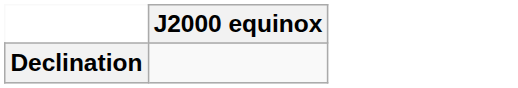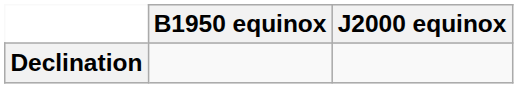 <table class="wikitable" style="border: none">
 <tr>
 <td style="border: none; background: white"></td>
+<th scope="col">B1950 equinox</th>
 <th scope="col">J2000 equinox</th>
 </tr>
 <tr>
 <th scope="row">Declination</th>
 <td></td>
+<td></td>
 </tr>
 </table>
